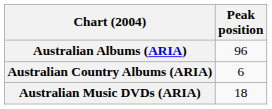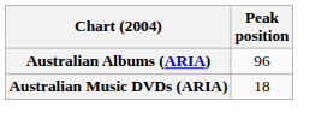 <table class="wikitable sortable plainrowheaders">
 <tr>
 <th scope="col">Chart (2004)</th>
 <th scope="col">Peak<br>position</th>
 </tr>
 <tr>
 <th scope="row">Australian Albums (<a href='#'>ARIA</a>)</th>
 <td style="text-align:center;">96</td>
 </tr>
 <tr>
-<th scope="row">Australian Country Albums (ARIA)</th>
-<td style="text-align:center;">6</td>
-</tr>
-<tr>
 <th scope="row">Australian Music DVDs (ARIA)</th>
 <td style="text-align:center;">18</td>
 </tr>
 </table>
